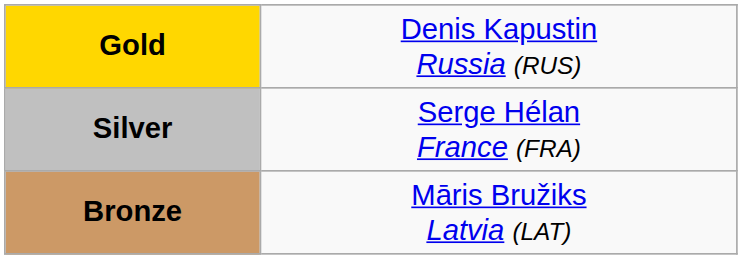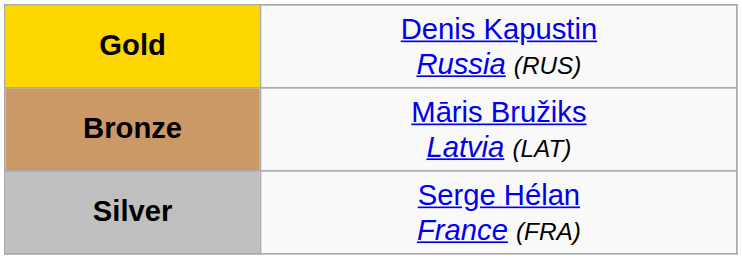 <table class="wikitable" style=" text-align:center; font-size:110%;" width="35%">
 <tr>
 <td bgcolor="gold"><strong>Gold</strong></td>
 <td> <a href='#'>Denis Kapustin</a><br><em><a href='#'>Russia</a> <small>(RUS)</small></em></td>
 </tr>
 <tr>
+<td bgcolor="CC9966"><strong>Bronze</strong></td>
+<td> <a href='#'>Māris Bružiks</a><br><em><a href='#'>Latvia</a> <small>(LAT)</small></em></td>
+</tr>
+<tr>
 <td bgcolor="silver"><strong>Silver</strong></td>
 <td> <a href='#'>Serge Hélan</a><br><em><a href='#'>France</a> <small>(FRA)</small></em></td>
 </tr>
-<tr>
-<td bgcolor="CC9966"><strong>Bronze</strong></td>
-<td> <a href='#'>Māris Bružiks</a><br><em><a href='#'>Latvia</a> <small>(LAT)</small></em></td>
-</tr>
 </table>
